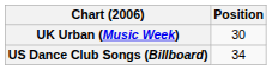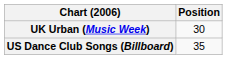 <table class="wikitable plainrowheaders" style="text-align:center">
 <tr>
 <th scope="col">Chart (2006)</th>
 <th scope="col">Position</th>
 </tr>
 <tr>
 <th scope="row">UK Urban (<em><a href='#'>Music Week</a></em>)</th>
 <td>30</td>
 </tr>
 <tr>
 <th scope="row">US Dance Club Songs (<em>Billboard</em>)</th>
-<td>34</td>
+<td>35</td>
 </tr>
 </table>
